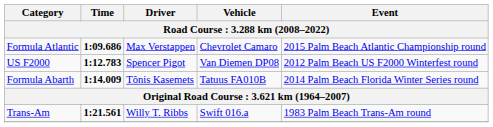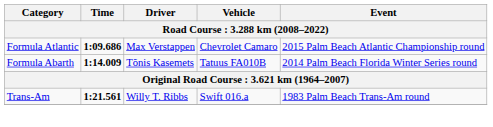 <table class="wikitable">
 <tr>
 <th>Category</th>
 <th>Time</th>
 <th>Driver</th>
 <th>Vehicle</th>
 <th>Event</th>
 </tr>
 <tr>
 <th colspan=5>Road Course : 3.288 km (2008–2022)</th>
 </tr>
 <tr>
 <td><a href='#'>Formula Atlantic</a></td>
 <td><strong>1:09.686</strong></td>
 <td><a href='#'>Max Verstappen</a></td>
 <td><a href='#'>Chevrolet Camaro</a></td>
 <td><a href='#'>2015 Palm Beach Atlantic Championship round</a></td>
-</tr>
-<tr>
-<td><a href='#'>US F2000</a></td>
-<td><strong>1:12.783</strong></td>
-<td><a href='#'>Spencer Pigot</a></td>
-<td><a href='#'>Van Diemen DP08</a></td>
-<td><a href='#'>2012 Palm Beach US F2000 Winterfest round</a></td>
 </tr>
 <tr>
 <td><a href='#'>Formula Abarth</a></td>
 <td><strong>1:14.009</strong></td>
 <td><a href='#'>Tõnis Kasemets</a></td>
 <td><a href='#'>Tatuus FA010B</a></td>
 <td><a href='#'>2014 Palm Beach Florida Winter Series round</a></td>
 </tr>
 <tr>
 <th colspan=5>Original Road Course : 3.621 km (1964–2007)</th>
 </tr>
 <tr>
 <td><a href='#'>Trans-Am</a></td>
 <td><strong>1:21.561</strong></td>
 <td><a href='#'>Willy T. Ribbs</a></td>
 <td><a href='#'>Swift 016.a</a></td>
 <td><a href='#'>1983 Palm Beach Trans-Am round</a></td>
 </tr>
 <tr>
 </tr>
 </table>
